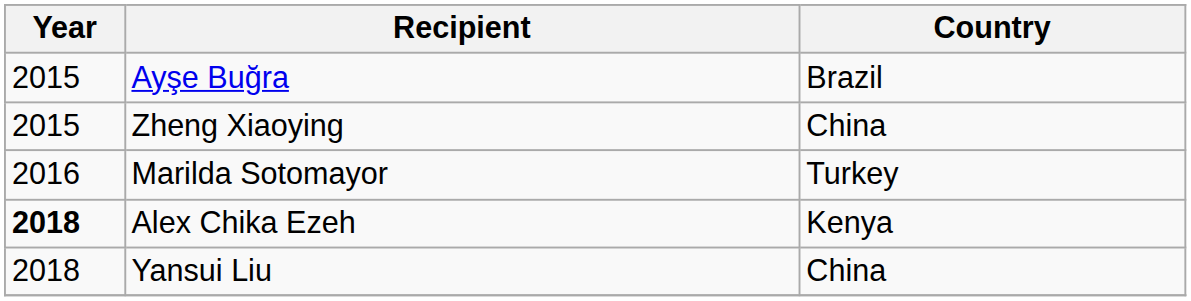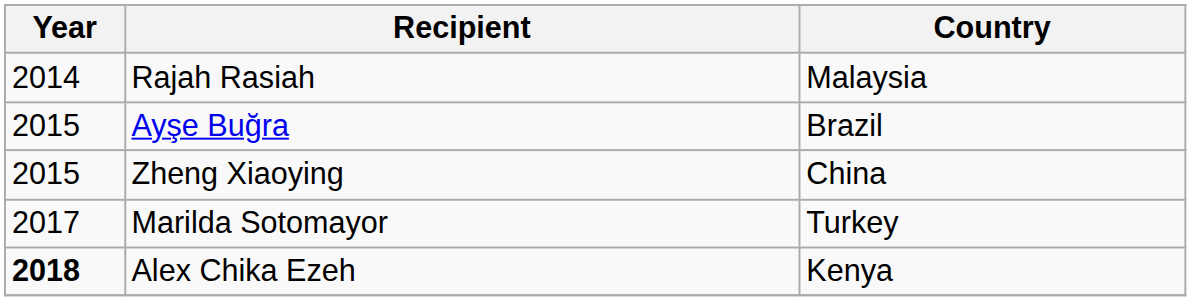 <table class="wikitable plainrowheaders sortable" style="width:70%">
 <tr>
 <th scope="col" style="width:5%">Year</th>
 <th scope="col" style="width:35%">Recipient</th>
 <th scope="col" style="width:20%">Country</th>
+</tr>
+<tr>
+<td>2014</td>
+<td>Rajah Rasiah</td>
+<td>Malaysia</td>
 </tr>
 <tr>
 <td>2015</td>
 <td><a href='#'>Ayşe Buğra</a></td>
 <td>Brazil</td>
 </tr>
 <tr>
 <td>2015</td>
 <td>Zheng Xiaoying</td>
 <td>China</td>
 </tr>
 <tr>
-<td>2016</td>
+<td>2017</td>
 <td>Marilda Sotomayor</td>
 <td>Turkey</td>
 </tr>
 <tr>
 <td><strong>2018</strong></td>
 <td>Alex Chika Ezeh</td>
 <td>Kenya</td>
 </tr>
 <tr>
-<td>2018</td>
-<td>Yansui Liu</td>
-<td>China</td>
-</tr>
-<tr>
 </tr>
 </table>
